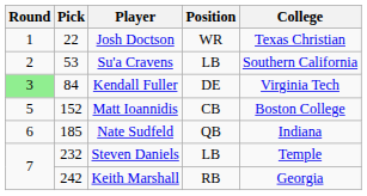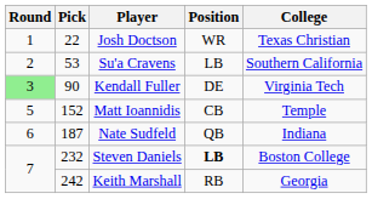 <table class="wikitable sortable sortable"  style="text-align:center;">
 <tr>
 <th>Round</th>
 <th>Pick</th>
 <th>Player</th>
 <th>Position</th>
 <th>College</th>
 </tr>
 <tr>
 <td>1</td>
 <td>22</td>
 <td><a href='#'>Josh Doctson</a></td>
 <td>WR</td>
 <td><a href='#'>Texas Christian</a></td>
 </tr>
 <tr>
 <td>2</td>
 <td>53</td>
 <td><a href='#'>Su'a Cravens</a></td>
 <td>LB</td>
 <td><a href='#'>Southern California</a></td>
 </tr>
 <tr>
 <td style="background: lightgreen;">3</td>
-<td>84</td>
+<td>90</td>
 <td><a href='#'>Kendall Fuller</a></td>
 <td>DE</td>
 <td><a href='#'>Virginia Tech</a></td>
 </tr>
 <tr>
 <td>5</td>
 <td>152</td>
 <td><a href='#'>Matt Ioannidis</a></td>
 <td>CB</td>
-<td><a href='#'>Boston College</a></td>
+<td><a href='#'>Temple</a></td>
 </tr>
 <tr>
 <td>6</td>
-<td>185</td>
+<td>187</td>
 <td><a href='#'>Nate Sudfeld</a></td>
 <td>QB</td>
 <td><a href='#'>Indiana</a></td>
 </tr>
 <tr>
 <td rowspan="2">7</td>
 <td>232</td>
 <td><a href='#'>Steven Daniels</a></td>
-<td>LB</td>
-<td><a href='#'>Temple</a></td>
+<td><strong>LB</strong></td>
+<td><a href='#'>Boston College</a></td>
 </tr>
 <tr>
 <td>242</td>
 <td><a href='#'>Keith Marshall</a></td>
 <td>RB</td>
 <td><a href='#'>Georgia</a></td>
 </tr>
 </table>
